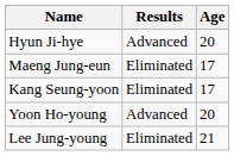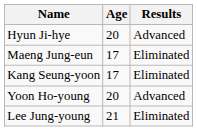 <table class="wikitable">
 <tr>
 <th>Name</th>
+<th>Age</th>
 <th>Results</th>
-<th>Age</th>
 </tr>
 <tr>
 <td>Hyun Ji-hye</td>
+<td>20</td>
 <td>Advanced</td>
-<td>20</td>
 </tr>
 <tr>
 <td>Maeng Jung-eun</td>
+<td>17</td>
 <td>Eliminated</td>
-<td>17</td>
 </tr>
 <tr>
 <td>Kang Seung-yoon</td>
+<td>17</td>
 <td>Eliminated</td>
-<td>17</td>
 </tr>
 <tr>
 <td>Yoon Ho-young</td>
+<td>20</td>
 <td>Advanced</td>
-<td>20</td>
 </tr>
 <tr>
 <td>Lee Jung-young</td>
+<td>21</td>
 <td>Eliminated</td>
-<td>21</td>
 </tr>
 </table>
